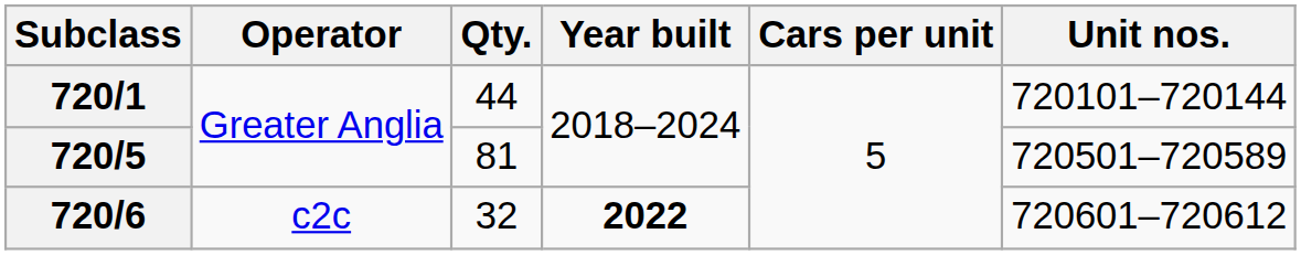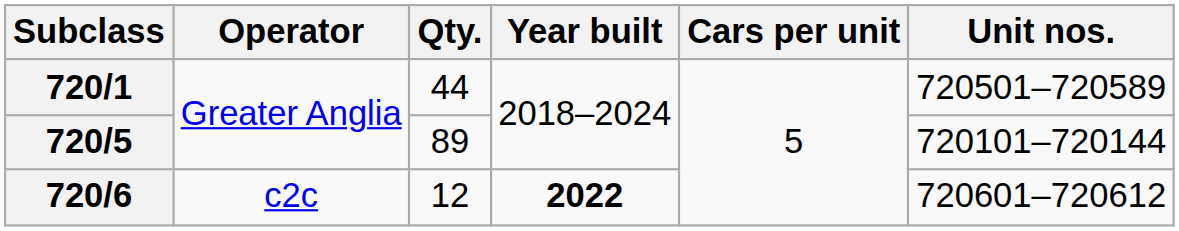 <table class="wikitable">
 <tr>
 <th>Subclass</th>
 <th>Operator</th>
 <th>Qty.</th>
 <th>Year built</th>
 <th>Cars per unit</th>
 <th>Unit nos.</th>
 </tr>
 <tr>
 <th>720/1</th>
 <td rowspan="2" align="center"><a href='#'>Greater Anglia</a></td>
 <td align="center">44</td>
 <td rowspan="2" align="center">2018–2024</td>
 <td rowspan="3" align="center">5</td>
-<td>720101–720144</td>
+<td>720501–720589</td>
 </tr>
 <tr>
 <th>720/5</th>
-<td align="center">81</td>
-<td>720501–720589</td>
+<td align="center">89</td>
+<td>720101–720144</td>
 </tr>
 <tr>
 <th>720/6</th>
 <td align="center"><a href='#'>c2c</a></td>
-<td align="center">32</td>
+<td align="center">12</td>
 <td align="center"><strong>2022</strong></td>
 <td>720601–720612</td>
 </tr>
 </table>
